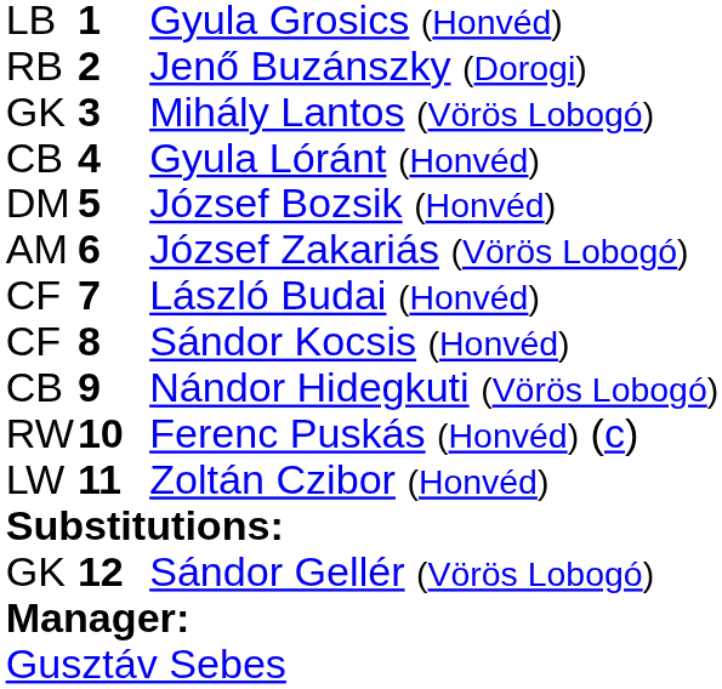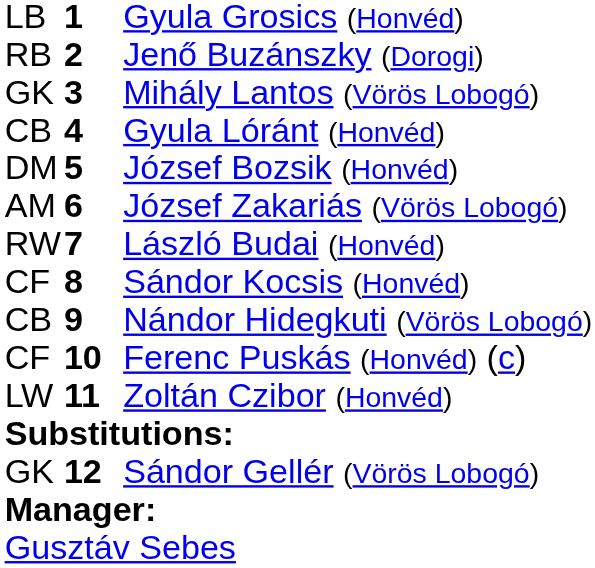 <table cellspacing="0" cellpadding="0" style="font-size:90%; margin:auto;">
 <tr>
 <td colspan="4"></td>
 </tr>
 <tr>
 <th width="25"></th>
 <th width="25"></th>
 </tr>
 <tr>
 <td>LB</td>
 <td><strong>1</strong></td>
 <td><a href='#'>Gyula Grosics</a> <small>(<a href='#'>Honvéd</a>)</small> </td>
 </tr>
 <tr>
 <td>RB</td>
 <td><strong>2</strong></td>
 <td><a href='#'>Jenő Buzánszky</a> <small>(<a href='#'>Dorogi</a>)</small></td>
 </tr>
 <tr>
 <td>GK</td>
 <td><strong>3</strong></td>
 <td><a href='#'>Mihály Lantos</a> <small>(<a href='#'>Vörös Lobogó</a>)</small></td>
 </tr>
 <tr>
 <td>CB</td>
 <td><strong>4</strong></td>
 <td><a href='#'>Gyula Lóránt</a> <small>(<a href='#'>Honvéd</a>)</small></td>
 </tr>
 <tr>
 <td>DM</td>
 <td><strong>5</strong></td>
 <td><a href='#'>József Bozsik</a> <small>(<a href='#'>Honvéd</a>)</small></td>
 </tr>
 <tr>
 <td>AM</td>
 <td><strong>6</strong></td>
 <td><a href='#'>József Zakariás</a> <small>(<a href='#'>Vörös Lobogó</a>)</small></td>
 </tr>
 <tr>
-<td>CF</td>
+<td>RW</td>
 <td><strong>7</strong></td>
 <td><a href='#'>László Budai</a> <small>(<a href='#'>Honvéd</a>)</small></td>
 </tr>
 <tr>
 <td>CF</td>
 <td><strong>8</strong></td>
 <td><a href='#'>Sándor Kocsis</a> <small>(<a href='#'>Honvéd</a>)</small></td>
 </tr>
 <tr>
 <td>CB</td>
 <td><strong>9</strong></td>
 <td><a href='#'>Nándor Hidegkuti</a> <small>(<a href='#'>Vörös Lobogó</a>)</small></td>
 </tr>
 <tr>
-<td>RW</td>
+<td>CF</td>
 <td><strong>10</strong></td>
 <td><a href='#'>Ferenc Puskás</a> <small>(<a href='#'>Honvéd</a>)</small> (<a href='#'>c</a>)</td>
 </tr>
 <tr>
 <td>LW</td>
 <td><strong>11</strong></td>
 <td><a href='#'>Zoltán Czibor</a> <small>(<a href='#'>Honvéd</a>)</small></td>
 </tr>
 <tr>
 <td colspan=3><strong>Substitutions:</strong></td>
 </tr>
 <tr>
 <td>GK</td>
 <td><strong>12</strong></td>
 <td><a href='#'>Sándor Gellér</a> <small>(<a href='#'>Vörös Lobogó</a>)</small></td>
 <td></td>
 <td></td>
 </tr>
 <tr>
 <td colspan=3><strong>Manager:</strong></td>
 </tr>
 <tr>
 <td colspan="4"><a href='#'>Gusztáv Sebes</a></td>
 </tr>
 </table>
